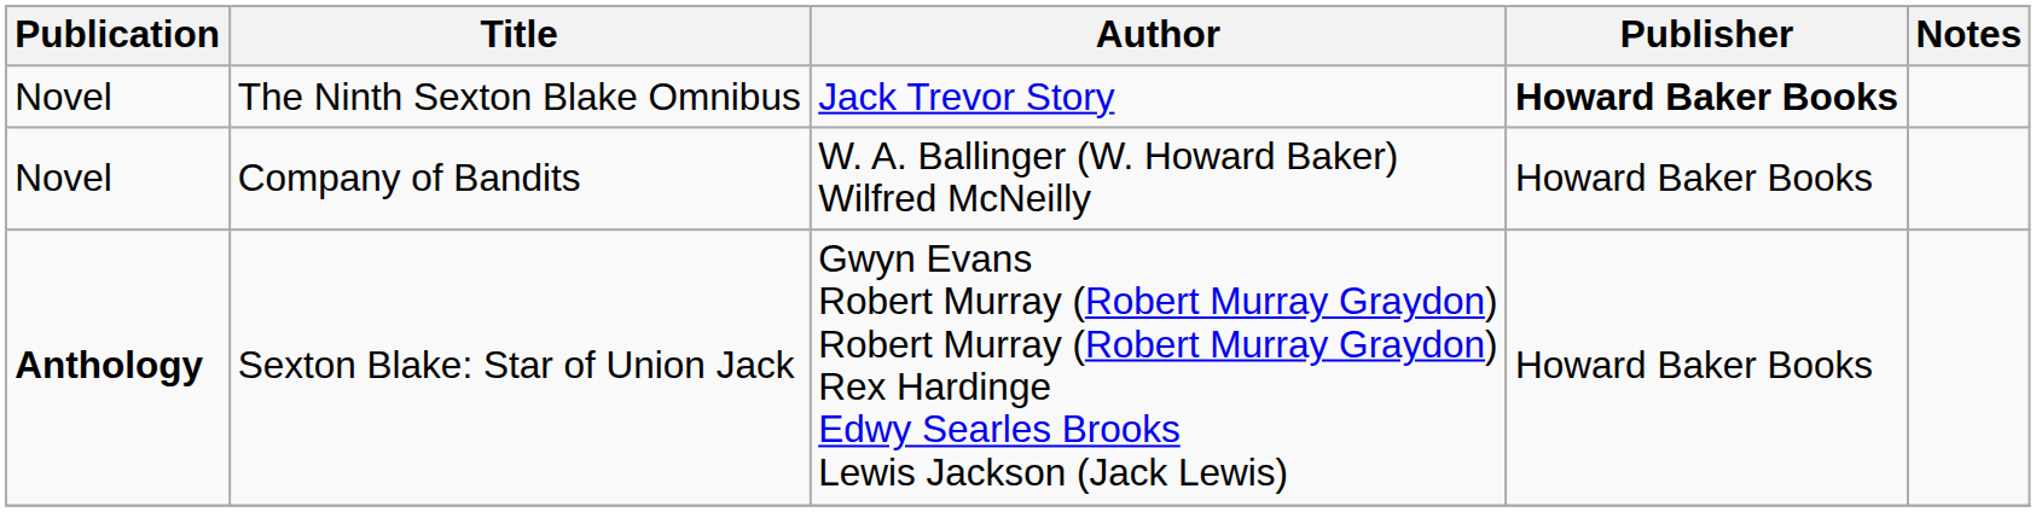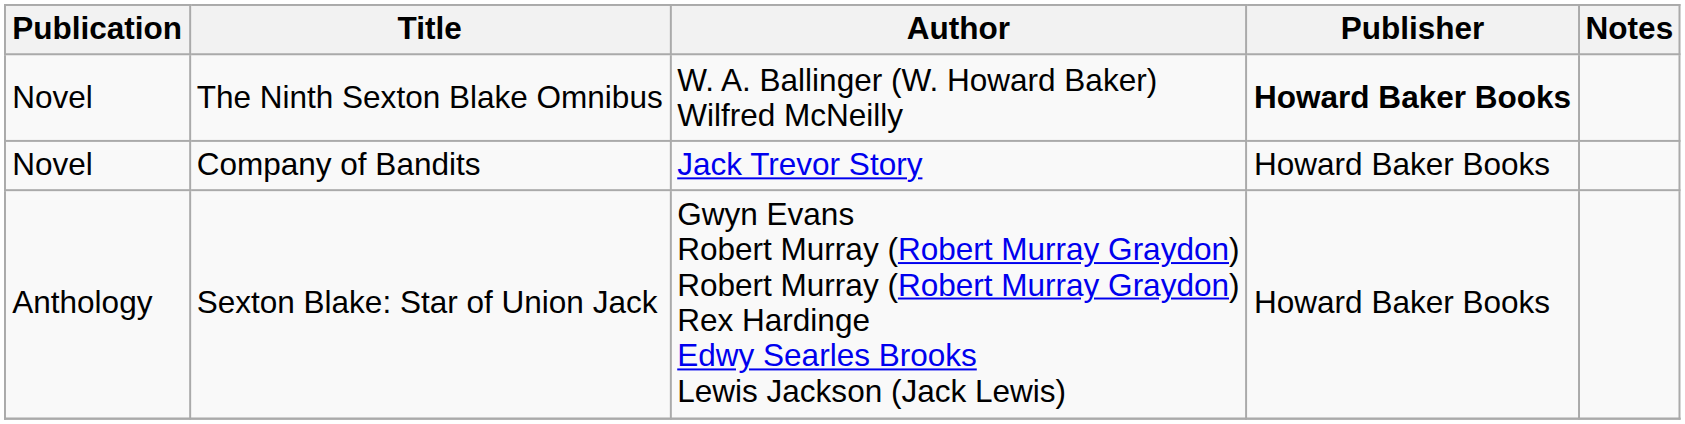 <table class="wikitable">
 <tr>
 <th>Publication</th>
 <th>Title</th>
 <th>Author</th>
 <th>Publisher</th>
 <th>Notes</th>
 </tr>
 <tr>
 <td>Novel</td>
 <td>The Ninth Sexton Blake Omnibus</td>
-<td><a href='#'>Jack Trevor Story</a></td>
+<td>W. A. Ballinger (W. Howard Baker)<br>Wilfred McNeilly</td>
 <td><strong>Howard Baker Books</strong></td>
 <td></td>
 </tr>
 <tr>
 <td>Novel</td>
 <td>Company of Bandits</td>
-<td>W. A. Ballinger (W. Howard Baker)<br>Wilfred McNeilly</td>
+<td><a href='#'>Jack Trevor Story</a></td>
 <td>Howard Baker Books</td>
 <td></td>
 </tr>
 <tr>
-<td><strong>Anthology</strong></td>
+<td>Anthology</td>
 <td>Sexton Blake: Star of Union Jack</td>
 <td>Gwyn Evans<br>Robert Murray (<a href='#'>Robert Murray Graydon</a>)<br>Robert Murray (<a href='#'>Robert Murray Graydon</a>)<br>Rex Hardinge<br><a href='#'>Edwy Searles Brooks</a><br>Lewis Jackson (Jack Lewis)</td>
 <td>Howard Baker Books</td>
 <td></td>
 </tr>
 <tr>
 </tr>
 </table>
